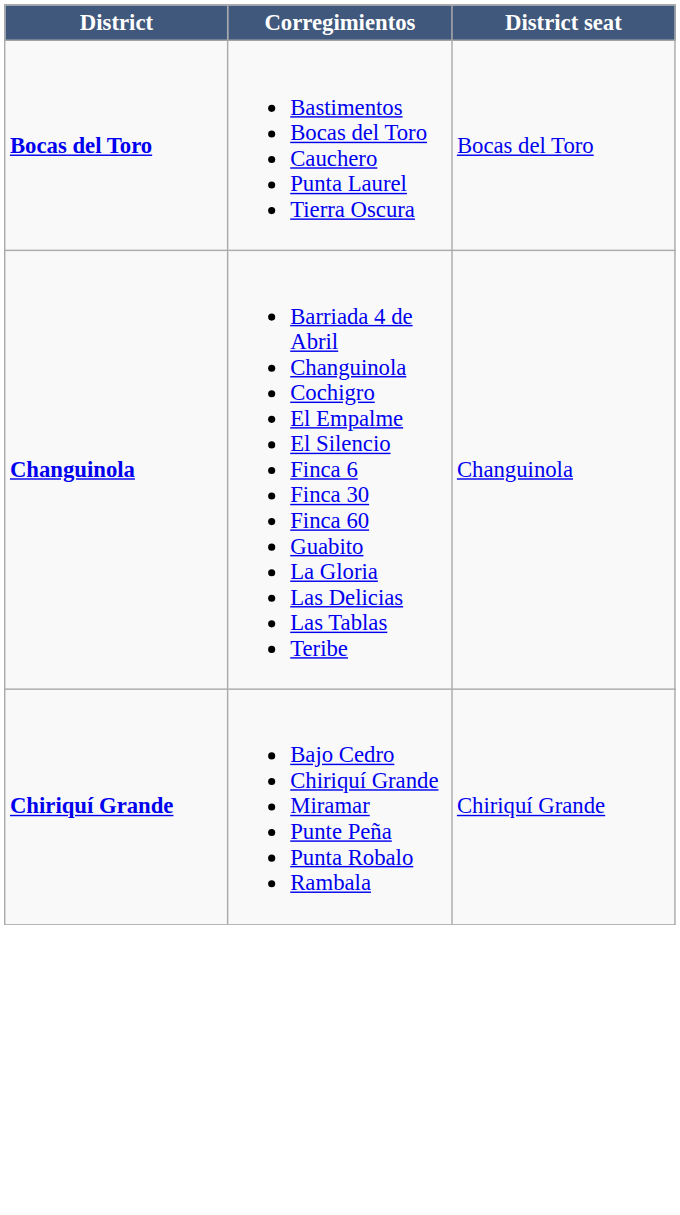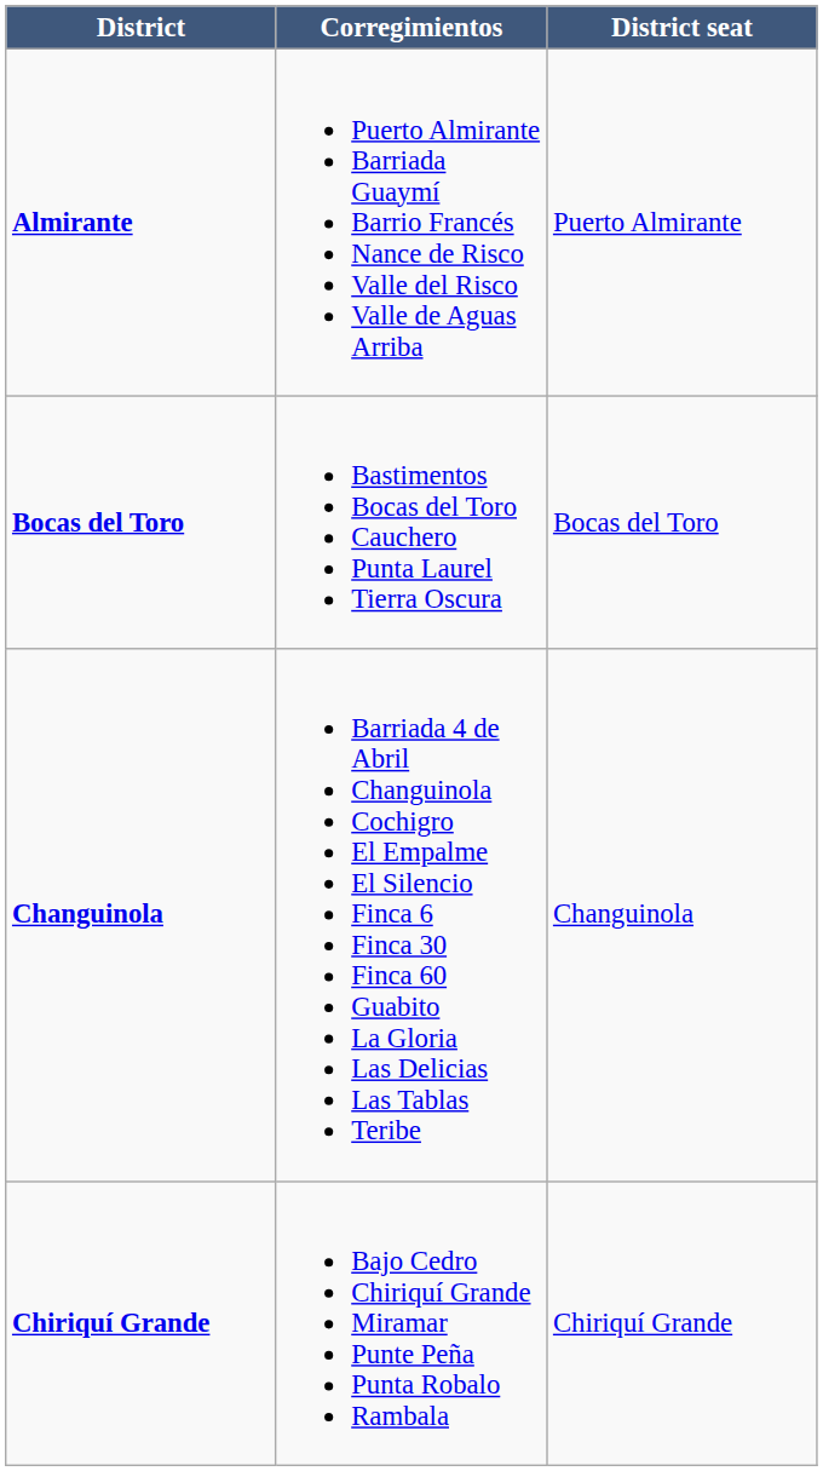 <table class="wikitable sortable">
 <tr>
 <th width="150" style="background:#3F587C; color:white">District</th>
 <th width="150" style="background:#3F587C; color:white">Corregimientos</th>
 <th width="150" style="background:#3F587C; color:white">District seat</th>
+</tr>
+<tr>
+<td><strong><a href='#'>Almirante</a></strong></td>
+<td><br><ul><li><a href='#'>Puerto Almirante</a></li><li><a href='#'>Barriada Guaymí</a></li><li><a href='#'>Barrio Francés</a></li><li><a href='#'>Nance de Risco</a></li><li><a href='#'>Valle del Risco</a></li><li><a href='#'>Valle de Aguas Arriba</a></li></ul></td>
+<td><a href='#'>Puerto Almirante</a></td>
 </tr>
 <tr>
 <td><strong><a href='#'>Bocas del Toro</a></strong></td>
 <td><br><ul><li><a href='#'>Bastimentos</a></li><li><a href='#'>Bocas del Toro</a></li><li><a href='#'>Cauchero</a></li><li><a href='#'>Punta Laurel</a></li><li><a href='#'>Tierra Oscura</a></li></ul></td>
 <td><a href='#'>Bocas del Toro</a></td>
 </tr>
 <tr>
 <td><strong><a href='#'>Changuinola</a></strong></td>
 <td><br><ul><li><a href='#'>Barriada 4 de Abril</a></li><li><a href='#'>Changuinola</a></li><li><a href='#'>Cochigro</a></li><li><a href='#'>El Empalme</a></li><li><a href='#'>El Silencio</a></li><li><a href='#'>Finca 6</a></li><li><a href='#'>Finca 30</a></li><li><a href='#'>Finca 60</a></li><li><a href='#'>Guabito</a></li><li><a href='#'>La Gloria</a></li><li><a href='#'>Las Delicias</a></li><li><a href='#'>Las Tablas</a></li><li><a href='#'>Teribe</a></li></ul></td>
 <td><a href='#'>Changuinola</a></td>
 </tr>
 <tr>
 <td><strong><a href='#'>Chiriquí Grande</a></strong></td>
 <td><br><ul><li><a href='#'>Bajo Cedro</a></li><li><a href='#'>Chiriquí Grande</a></li><li><a href='#'>Miramar</a></li><li><a href='#'>Punte Peña</a></li><li><a href='#'>Punta Robalo</a></li><li><a href='#'>Rambala</a></li></ul></td>
 <td><a href='#'>Chiriquí Grande</a></td>
 </tr>
 </table>
